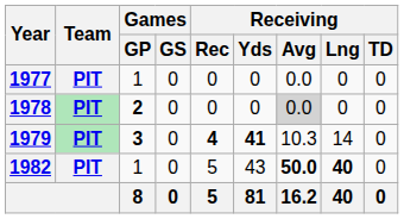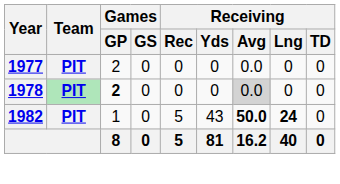 <table class="wikitable" style="text-align:center">
 <tr>
 <th rowspan="2">Year</th>
 <th rowspan="2">Team</th>
 <th colspan="2">Games</th>
 <th colspan="5">Receiving</th>
 </tr>
 <tr>
 <th>GP</th>
 <th>GS</th>
 <th>Rec</th>
 <th>Yds</th>
 <th>Avg</th>
 <th>Lng</th>
 <th>TD</th>
 </tr>
 <tr>
 <th><a href='#'>1977</a></th>
 <th><a href='#'>PIT</a></th>
-<td>1</td>
+<td>2</td>
 <td>0</td>
 <td>0</td>
 <td>0</td>
 <td>0.0</td>
 <td>0</td>
 <td>0</td>
 </tr>
 <tr>
 <th><a href='#'>1978</a></th>
 <th style="background:#afe6ba; width:3em;"><a href='#'>PIT</a></th>
 <td><strong>2</strong></td>
 <td>0</td>
 <td>0</td>
 <td>0</td>
 <td style="background: lightgrey;">0.0</td>
 <td>0</td>
 <td>0</td>
 </tr>
 <tr>
-<th><a href='#'>1979</a></th>
-<th style="background:#afe6ba; width:3em;"><a href='#'>PIT</a></th>
-<td><strong>3</strong></td>
-<td>0</td>
-<td><strong>4</strong></td>
-<td><strong>41</strong></td>
-<td>10.3</td>
-<td>14</td>
-<td>0</td>
-</tr>
-<tr>
 <th><a href='#'>1982</a></th>
 <th><a href='#'>PIT</a></th>
 <td>1</td>
 <td>0</td>
 <td>5</td>
 <td>43</td>
 <td><strong>50.0</strong></td>
-<td><strong>40</strong></td>
+<td><strong>24</strong></td>
 <td>0</td>
 </tr>
 <tr>
 <th colspan="2"></th>
 <th>8</th>
 <th>0</th>
 <th>5</th>
 <th>81</th>
 <th>16.2</th>
 <th>40</th>
 <th>0</th>
 </tr>
 </table>
